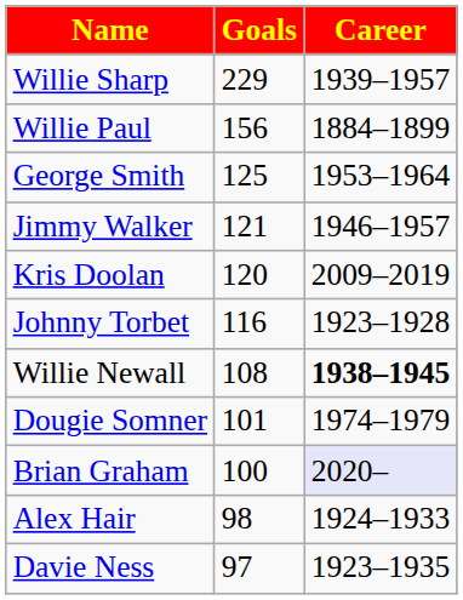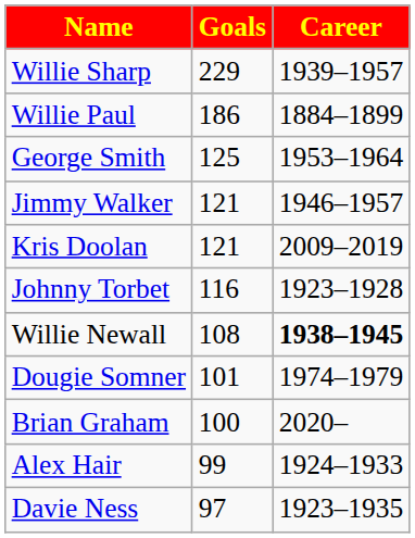 <table class="wikitable">
 <tr>
 <th style="background:red; color:yellow;" scope="col">Name</th>
 <th style="background:red; color:yellow;" scope="col">Goals</th>
 <th style="background:red; color:yellow;" scope="col">Career</th>
 </tr>
 <tr>
 <td align="left"><a href='#'>Willie Sharp</a></td>
 <td>229</td>
 <td>1939–1957</td>
 </tr>
 <tr>
 <td align="left"><a href='#'>Willie Paul</a></td>
-<td>156</td>
+<td>186</td>
 <td>1884–1899</td>
 </tr>
 <tr>
 <td align="left"><a href='#'>George Smith</a></td>
 <td>125</td>
 <td>1953–1964</td>
 </tr>
 <tr>
 <td align="left"><a href='#'>Jimmy Walker</a></td>
 <td>121</td>
 <td>1946–1957</td>
 </tr>
 <tr>
 <td align="left"><a href='#'>Kris Doolan</a></td>
-<td>120</td>
+<td>121</td>
 <td>2009–2019</td>
 </tr>
 <tr>
 <td align="left"><a href='#'>Johnny Torbet</a></td>
 <td>116</td>
 <td>1923–1928</td>
 </tr>
 <tr>
 <td align="left">Willie Newall</td>
 <td>108</td>
 <td><strong>1938–1945</strong></td>
 </tr>
 <tr>
 <td align="left"><a href='#'>Dougie Somner</a></td>
 <td>101</td>
 <td>1974–1979</td>
 </tr>
 <tr>
 <td align="left"><a href='#'>Brian Graham</a></td>
 <td>100</td>
-<td style="background: lavender;">2020–</td>
+<td>2020–</td>
 </tr>
 <tr>
 <td align="left"><a href='#'>Alex Hair</a></td>
-<td>98</td>
+<td>99</td>
 <td>1924–1933</td>
 </tr>
 <tr>
 <td align="left"><a href='#'>Davie Ness</a></td>
 <td>97</td>
 <td>1923–1935</td>
 </tr>
 </table>
